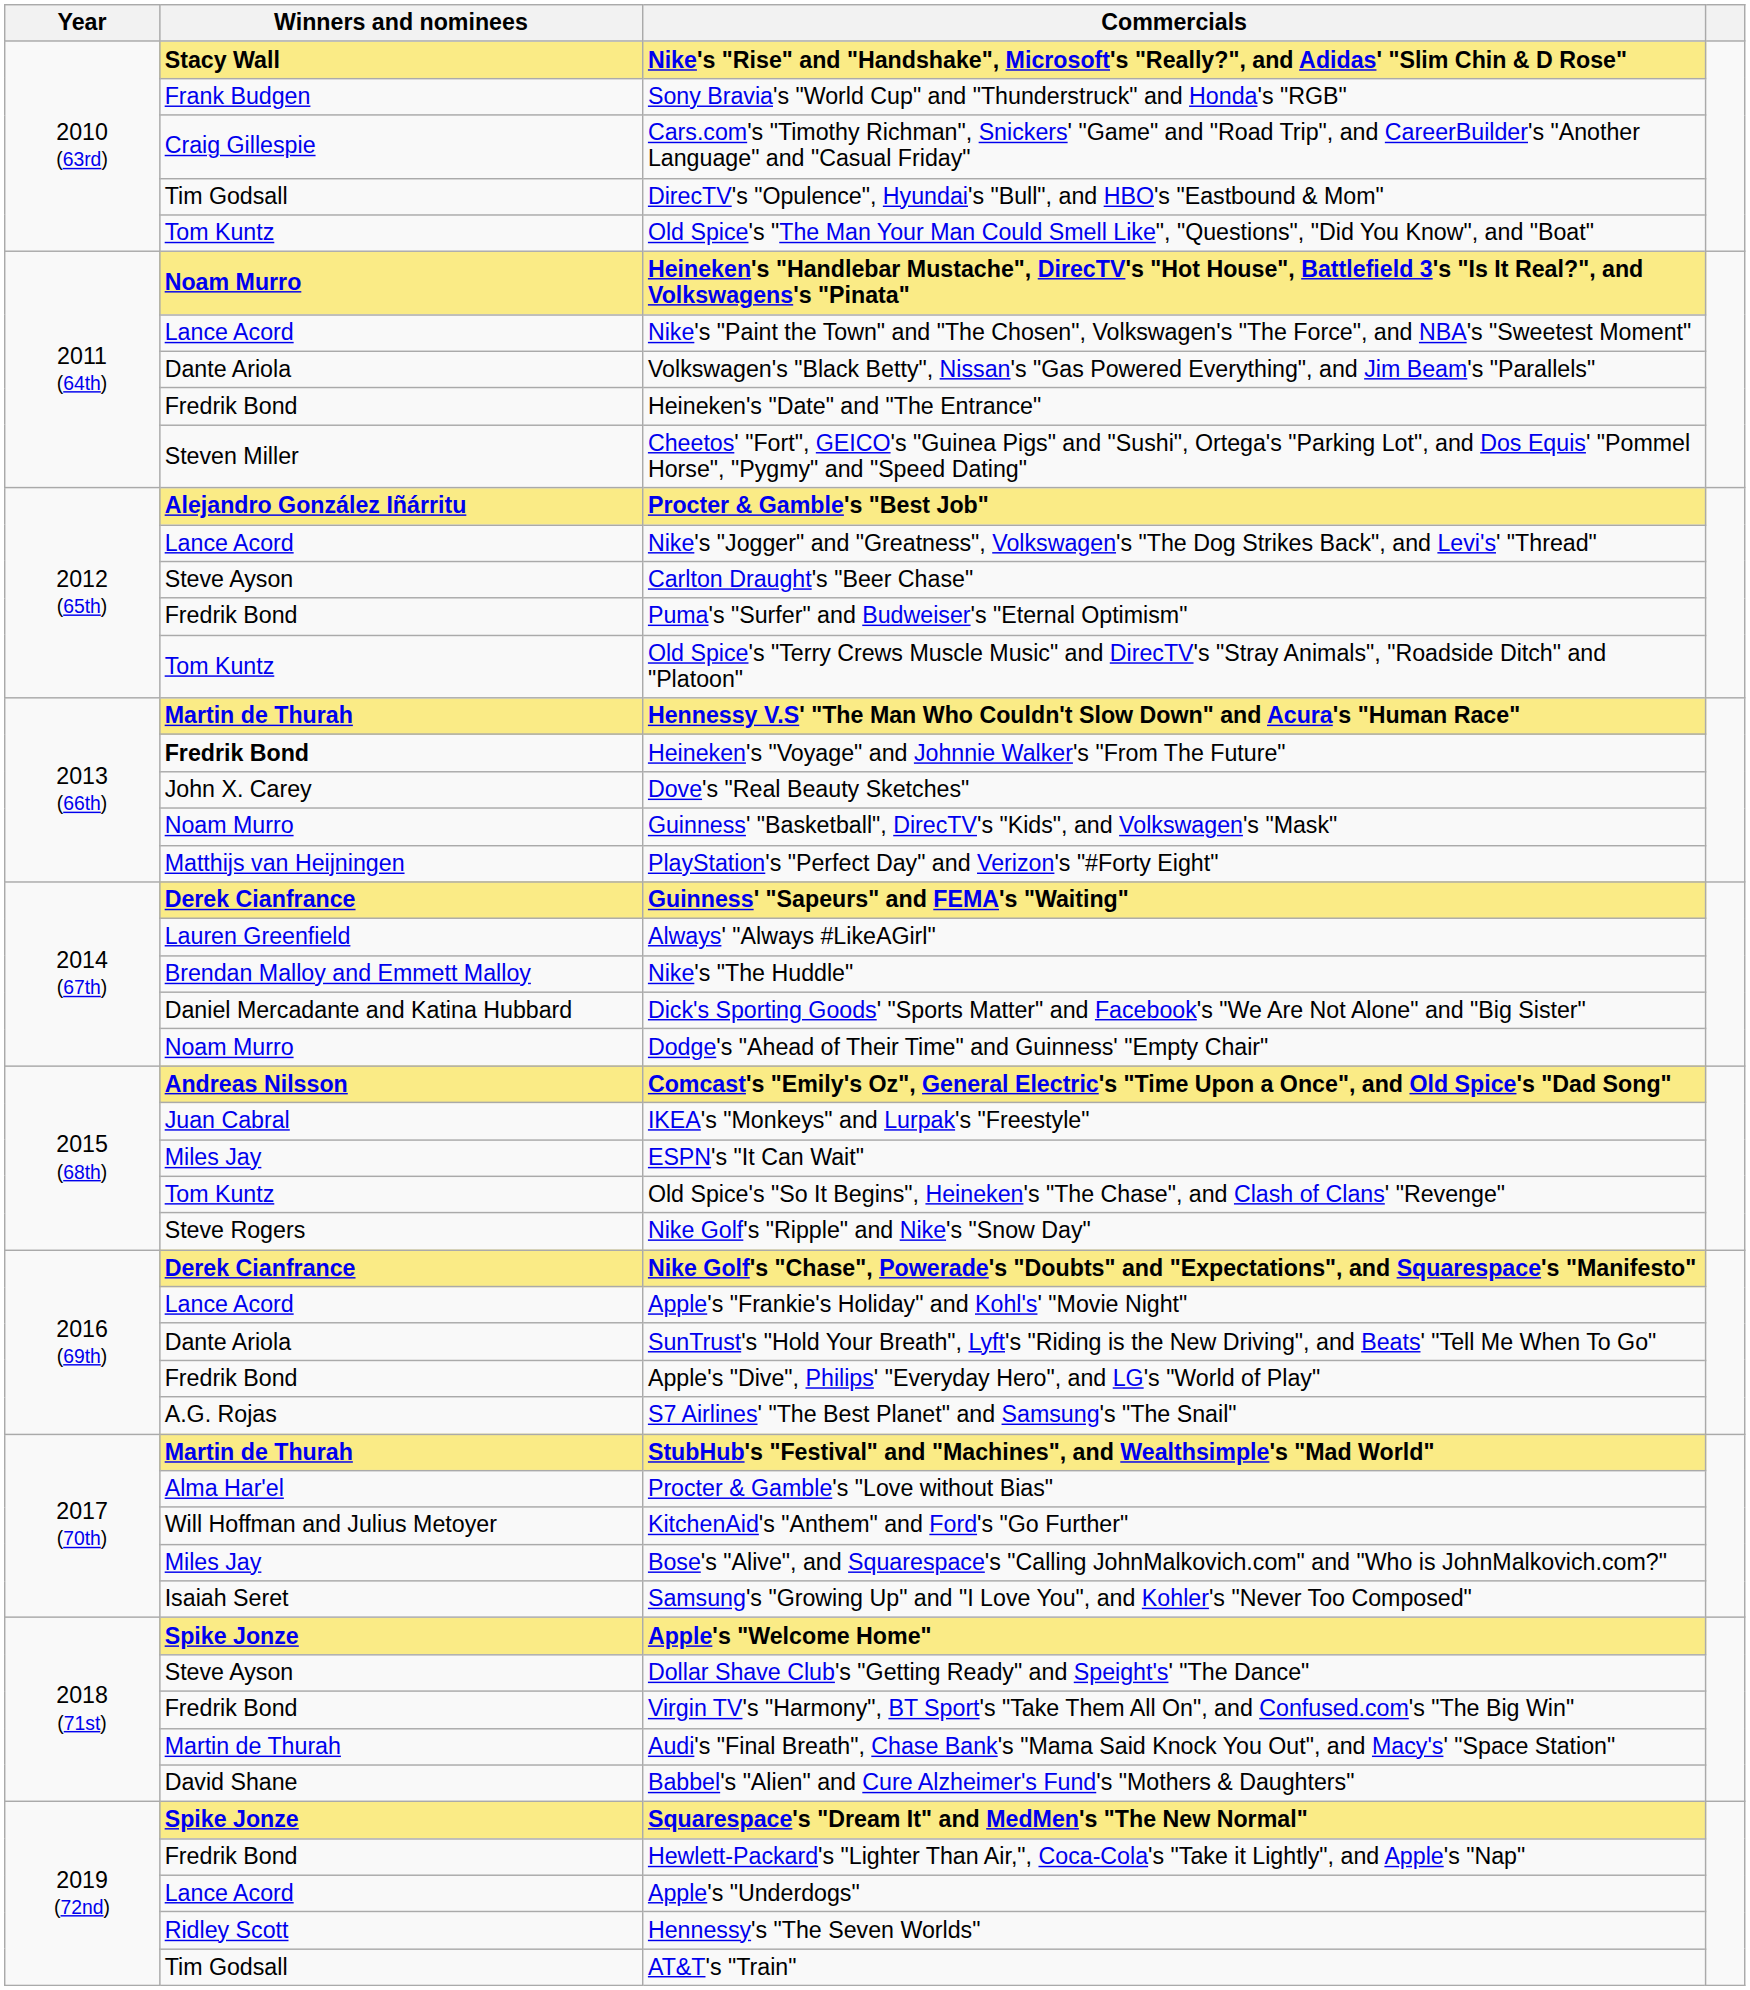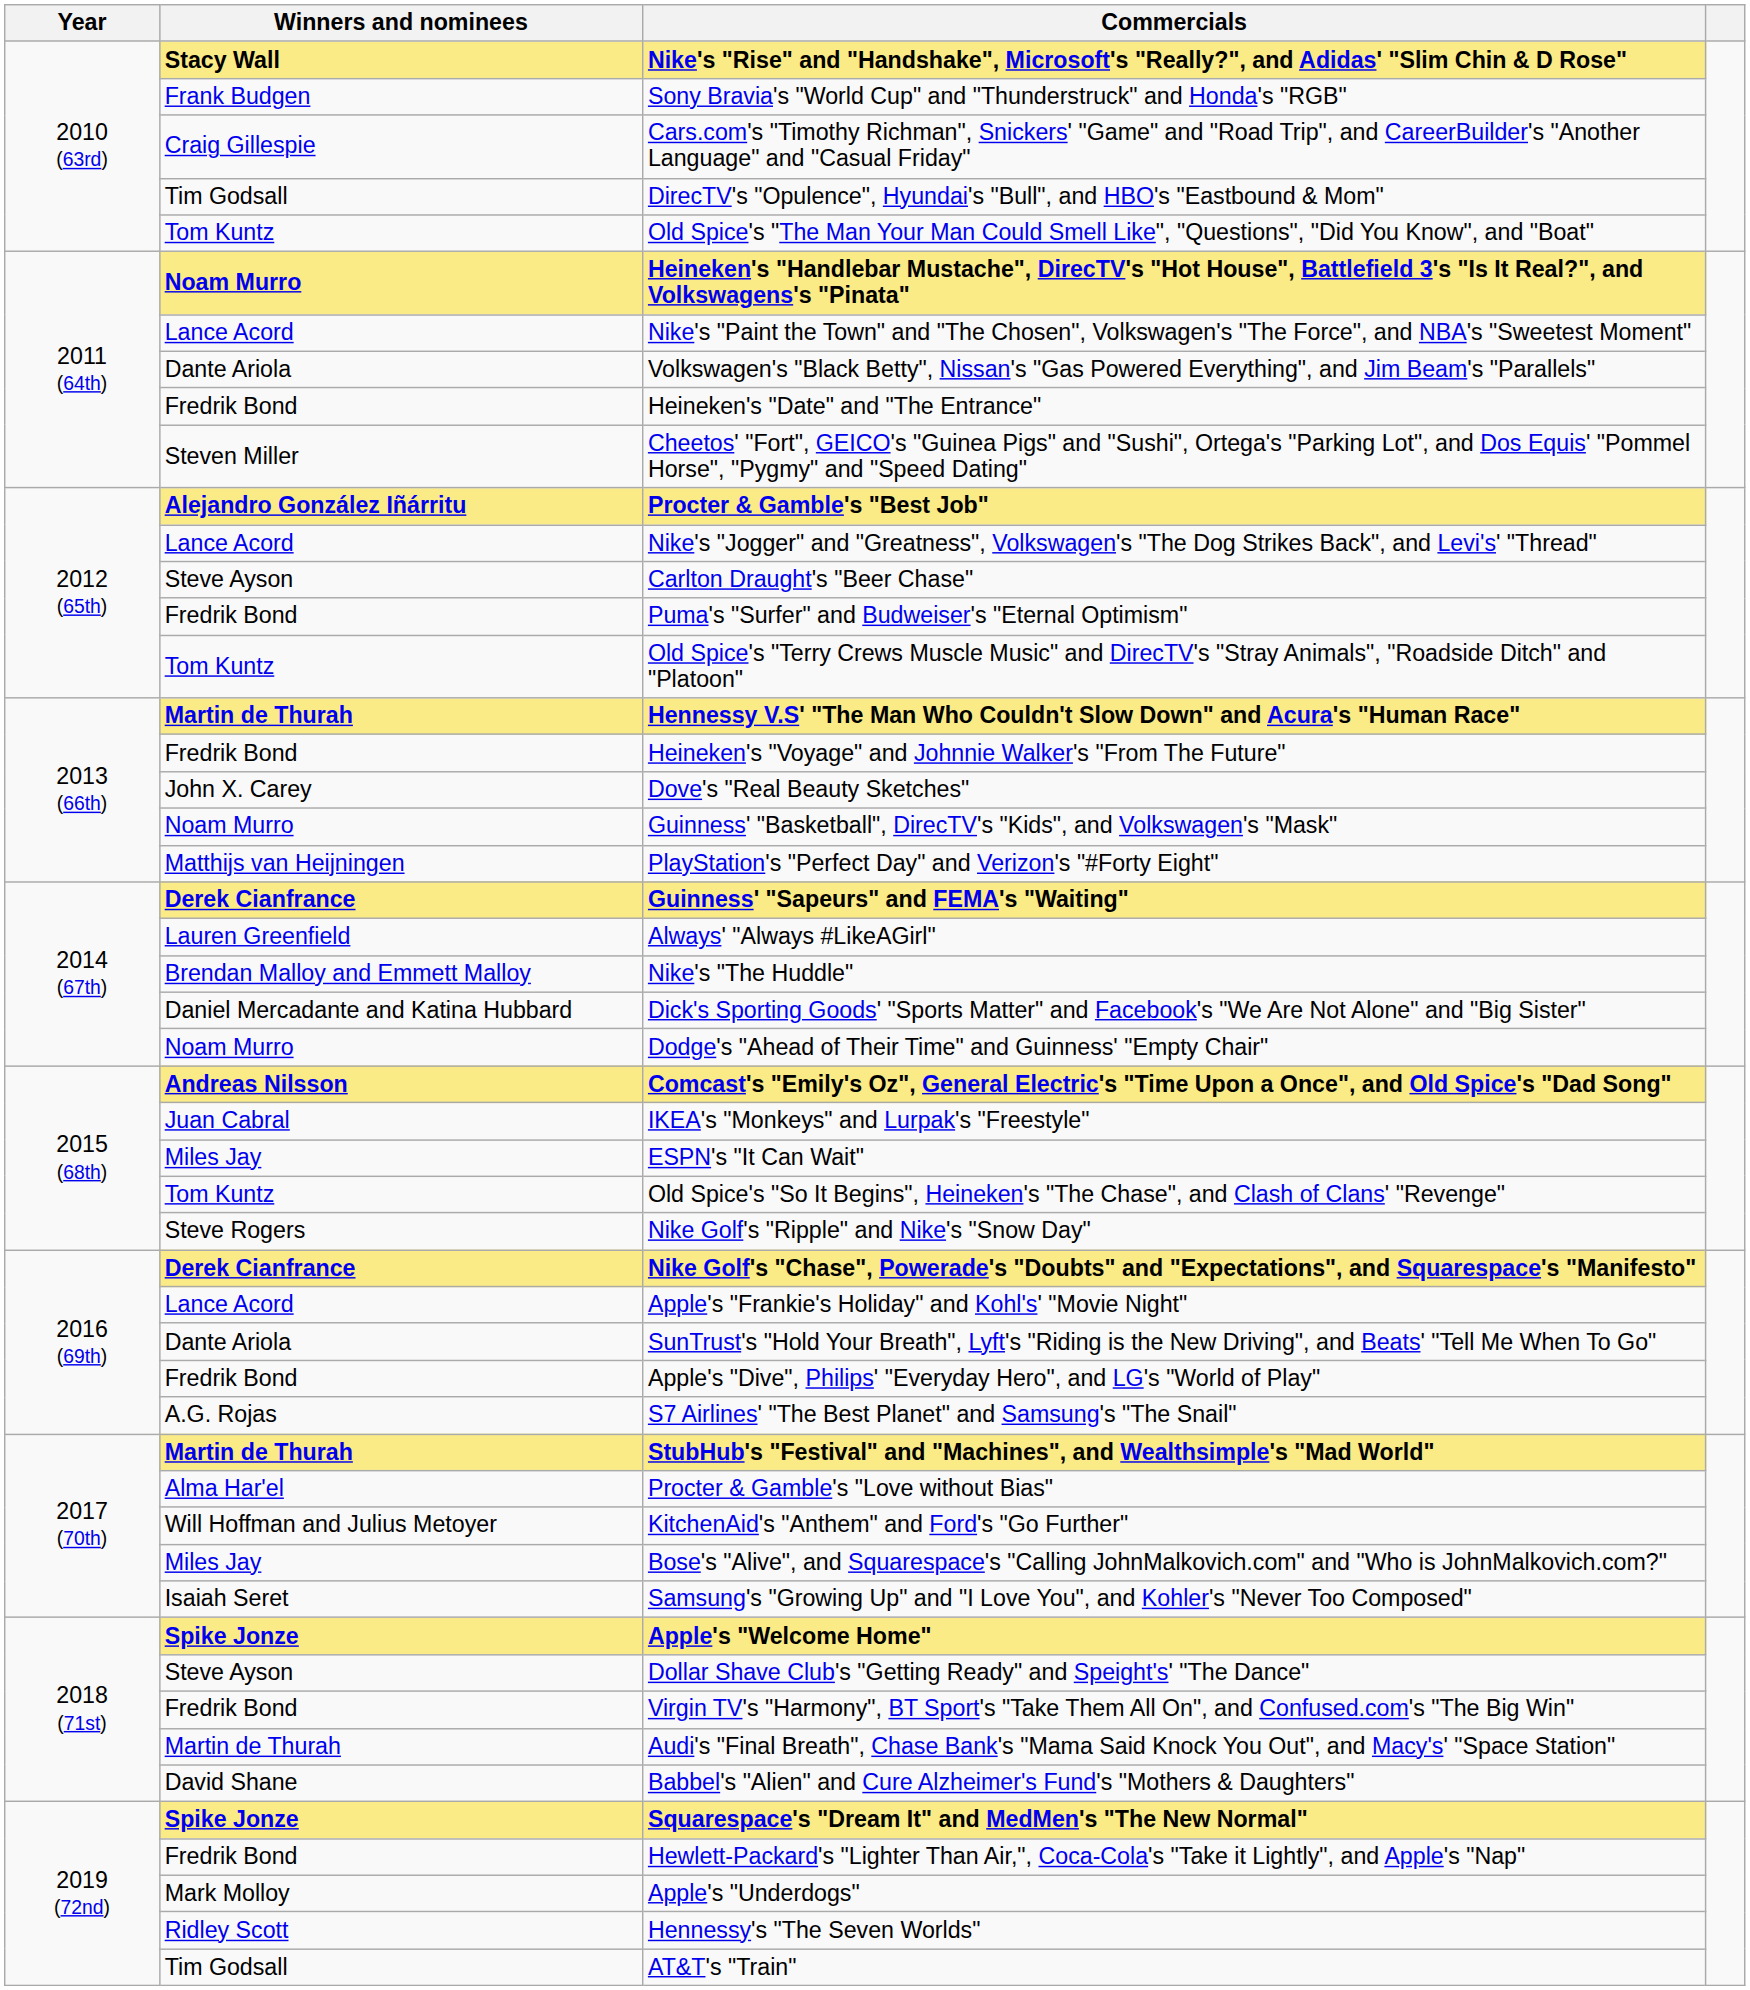 <table class="wikitable" width="95%" cellpadding="5">
 <tr>
 <th width="8%">Year</th>
 <th width="25%">Winners and nominees</th>
 <th width="55%">Commercials</th>
 <th width="2%"></th>
 </tr>
 <tr>
 <td rowspan="5" style="text-align:center;">2010<br><small>(<a href='#'>63rd</a>)</small></td>
 <td style="background:#FAEB86;"><strong>Stacy Wall</strong></td>
 <td style="background:#FAEB86;"><strong><a href='#'>Nike</a>'s "Rise" and "Handshake", <a href='#'>Microsoft</a>'s "Really?", and <a href='#'>Adidas</a>' "Slim Chin & D Rose"</strong></td>
 <td rowspan="5" style="text-align:center;"></td>
 </tr>
 <tr>
 <td><a href='#'>Frank Budgen</a></td>
 <td><a href='#'>Sony Bravia</a>'s "World Cup" and "Thunderstruck" and <a href='#'>Honda</a>'s "RGB"</td>
 </tr>
 <tr>
 <td><a href='#'>Craig Gillespie</a></td>
 <td><a href='#'>Cars.com</a>'s "Timothy Richman", <a href='#'>Snickers</a>' "Game" and "Road Trip", and <a href='#'>CareerBuilder</a>'s "Another Language" and "Casual Friday"</td>
 </tr>
 <tr>
 <td>Tim Godsall</td>
 <td><a href='#'>DirecTV</a>'s "Opulence", <a href='#'>Hyundai</a>'s "Bull", and <a href='#'>HBO</a>'s "Eastbound & Mom"</td>
 </tr>
 <tr>
 <td><a href='#'>Tom Kuntz</a></td>
 <td><a href='#'>Old Spice</a>'s "<a href='#'>The Man Your Man Could Smell Like</a>", "Questions", "Did You Know", and "Boat"</td>
 </tr>
 <tr>
 <td rowspan="5" style="text-align:center;">2011<br><small>(<a href='#'>64th</a>)</small></td>
 <td style="background:#FAEB86;"><strong><a href='#'>Noam Murro</a></strong></td>
 <td style="background:#FAEB86;"><strong><a href='#'>Heineken</a>'s "Handlebar Mustache", <a href='#'>DirecTV</a>'s "Hot House", <a href='#'>Battlefield 3</a>'s "Is It Real?", and <a href='#'>Volkswagens</a>'s "Pinata"</strong></td>
 <td rowspan="5" style="text-align:center;"></td>
 </tr>
 <tr>
 <td><a href='#'>Lance Acord</a></td>
 <td><a href='#'>Nike</a>'s "Paint the Town" and "The Chosen", Volkswagen's "The Force", and <a href='#'>NBA</a>'s "Sweetest Moment"</td>
 </tr>
 <tr>
 <td>Dante Ariola</td>
 <td>Volkswagen's "Black Betty", <a href='#'>Nissan</a>'s "Gas Powered Everything", and <a href='#'>Jim Beam</a>'s "Parallels"</td>
 </tr>
 <tr>
 <td>Fredrik Bond</td>
 <td>Heineken's "Date" and "The Entrance"</td>
 </tr>
 <tr>
 <td>Steven Miller</td>
 <td><a href='#'>Cheetos</a>' "Fort", <a href='#'>GEICO</a>'s "Guinea Pigs" and "Sushi", Ortega's "Parking Lot", and <a href='#'>Dos Equis</a>' "Pommel Horse", "Pygmy" and "Speed Dating"</td>
 </tr>
 <tr>
 <td rowspan="5" style="text-align:center;">2012<br><small>(<a href='#'>65th</a>)</small></td>
 <td style="background:#FAEB86;"><strong><a href='#'>Alejandro González Iñárritu</a></strong></td>
 <td style="background:#FAEB86;"><strong><a href='#'>Procter & Gamble</a>'s "Best Job"</strong></td>
 <td rowspan="5" style="text-align:center;"></td>
 </tr>
 <tr>
 <td><a href='#'>Lance Acord</a></td>
 <td><a href='#'>Nike</a>'s "Jogger" and "Greatness", <a href='#'>Volkswagen</a>'s "The Dog Strikes Back", and <a href='#'>Levi's</a>' "Thread"</td>
 </tr>
 <tr>
 <td>Steve Ayson</td>
 <td><a href='#'>Carlton Draught</a>'s "Beer Chase"</td>
 </tr>
 <tr>
 <td>Fredrik Bond</td>
 <td><a href='#'>Puma</a>'s "Surfer" and <a href='#'>Budweiser</a>'s "Eternal Optimism"</td>
 </tr>
 <tr>
 <td><a href='#'>Tom Kuntz</a></td>
 <td><a href='#'>Old Spice</a>'s "Terry Crews Muscle Music" and <a href='#'>DirecTV</a>'s "Stray Animals", "Roadside Ditch" and "Platoon"</td>
 </tr>
 <tr>
 <td rowspan="5" style="text-align:center;">2013<br><small>(<a href='#'>66th</a>)</small></td>
 <td style="background:#FAEB86;"><strong><a href='#'>Martin de Thurah</a></strong></td>
 <td style="background:#FAEB86;"><strong><a href='#'>Hennessy V.S</a>' "The Man Who Couldn't Slow Down" and <a href='#'>Acura</a>'s "Human Race"</strong></td>
 <td rowspan="5" style="text-align:center;"></td>
 </tr>
 <tr>
-<td><strong>Fredrik Bond</strong></td>
+<td>Fredrik Bond</td>
 <td><a href='#'>Heineken</a>'s "Voyage" and <a href='#'>Johnnie Walker</a>'s "From The Future"</td>
 </tr>
 <tr>
 <td>John X. Carey</td>
 <td><a href='#'>Dove</a>'s "Real Beauty Sketches"</td>
 </tr>
 <tr>
 <td><a href='#'>Noam Murro</a></td>
 <td><a href='#'>Guinness</a>' "Basketball", <a href='#'>DirecTV</a>'s "Kids", and <a href='#'>Volkswagen</a>'s "Mask"</td>
 </tr>
 <tr>
 <td><a href='#'>Matthijs van Heijningen</a></td>
 <td><a href='#'>PlayStation</a>'s "Perfect Day" and <a href='#'>Verizon</a>'s "#Forty Eight"</td>
 </tr>
 <tr>
 <td rowspan="5" style="text-align:center;">2014<br><small>(<a href='#'>67th</a>)</small></td>
 <td style="background:#FAEB86;"><strong><a href='#'>Derek Cianfrance</a></strong></td>
 <td style="background:#FAEB86;"><strong><a href='#'>Guinness</a>' "Sapeurs" and <a href='#'>FEMA</a>'s "Waiting"</strong></td>
 <td rowspan="5" style="text-align:center;"></td>
 </tr>
 <tr>
 <td><a href='#'>Lauren Greenfield</a></td>
 <td><a href='#'>Always</a>' "Always #LikeAGirl"</td>
 </tr>
 <tr>
 <td><a href='#'>Brendan Malloy and Emmett Malloy</a></td>
 <td><a href='#'>Nike</a>'s "The Huddle"</td>
 </tr>
 <tr>
 <td>Daniel Mercadante and Katina Hubbard</td>
 <td><a href='#'>Dick's Sporting Goods</a>' "Sports Matter" and <a href='#'>Facebook</a>'s "We Are Not Alone" and "Big Sister"</td>
 </tr>
 <tr>
 <td><a href='#'>Noam Murro</a></td>
 <td><a href='#'>Dodge</a>'s "Ahead of Their Time" and Guinness' "Empty Chair"</td>
 </tr>
 <tr>
 <td rowspan="5" style="text-align:center;">2015<br><small>(<a href='#'>68th</a>)</small></td>
 <td style="background:#FAEB86;"><strong><a href='#'>Andreas Nilsson</a></strong></td>
 <td style="background:#FAEB86;"><strong><a href='#'>Comcast</a>'s "Emily's Oz", <a href='#'>General Electric</a>'s "Time Upon a Once", and <a href='#'>Old Spice</a>'s "Dad Song"</strong></td>
 <td rowspan="5" style="text-align:center;"></td>
 </tr>
 <tr>
 <td><a href='#'>Juan Cabral</a></td>
 <td><a href='#'>IKEA</a>'s "Monkeys" and <a href='#'>Lurpak</a>'s "Freestyle"</td>
 </tr>
 <tr>
 <td><a href='#'>Miles Jay</a></td>
 <td><a href='#'>ESPN</a>'s "It Can Wait"</td>
 </tr>
 <tr>
 <td><a href='#'>Tom Kuntz</a></td>
 <td>Old Spice's "So It Begins", <a href='#'>Heineken</a>'s "The Chase", and <a href='#'>Clash of Clans</a>' "Revenge"</td>
 </tr>
 <tr>
 <td>Steve Rogers</td>
 <td><a href='#'>Nike Golf</a>'s "Ripple" and <a href='#'>Nike</a>'s "Snow Day"</td>
 </tr>
 <tr>
 <td rowspan="5" style="text-align:center;">2016<br><small>(<a href='#'>69th</a>)</small></td>
 <td style="background:#FAEB86;"><strong><a href='#'>Derek Cianfrance</a></strong></td>
 <td style="background:#FAEB86;"><strong><a href='#'>Nike Golf</a>'s "Chase", <a href='#'>Powerade</a>'s "Doubts" and "Expectations", and <a href='#'>Squarespace</a>'s "Manifesto"</strong></td>
 <td rowspan="5" style="text-align:center;"></td>
 </tr>
 <tr>
 <td><a href='#'>Lance Acord</a></td>
 <td><a href='#'>Apple</a>'s "Frankie's Holiday" and <a href='#'>Kohl's</a>' "Movie Night"</td>
 </tr>
 <tr>
 <td>Dante Ariola</td>
 <td><a href='#'>SunTrust</a>'s "Hold Your Breath", <a href='#'>Lyft</a>'s "Riding is the New Driving", and <a href='#'>Beats</a>' "Tell Me When To Go"</td>
 </tr>
 <tr>
 <td>Fredrik Bond</td>
 <td>Apple's "Dive", <a href='#'>Philips</a>' "Everyday Hero", and <a href='#'>LG</a>'s "World of Play"</td>
 </tr>
 <tr>
 <td>A.G. Rojas</td>
 <td><a href='#'>S7 Airlines</a>' "The Best Planet" and <a href='#'>Samsung</a>'s "The Snail"</td>
 </tr>
 <tr>
 <td rowspan="5" style="text-align:center;">2017<br><small>(<a href='#'>70th</a>)</small></td>
 <td style="background:#FAEB86;"><strong><a href='#'>Martin de Thurah</a></strong></td>
 <td style="background:#FAEB86;"><strong><a href='#'>StubHub</a>'s "Festival" and "Machines", and <a href='#'>Wealthsimple</a>'s "Mad World"</strong></td>
 <td rowspan="5" style="text-align:center;"></td>
 </tr>
 <tr>
 <td><a href='#'>Alma Har'el</a></td>
 <td><a href='#'>Procter & Gamble</a>'s "Love without Bias"</td>
 </tr>
 <tr>
 <td>Will Hoffman and Julius Metoyer</td>
 <td><a href='#'>KitchenAid</a>'s "Anthem" and <a href='#'>Ford</a>'s "Go Further"</td>
 </tr>
 <tr>
 <td><a href='#'>Miles Jay</a></td>
 <td><a href='#'>Bose</a>'s "Alive", and <a href='#'>Squarespace</a>'s "Calling JohnMalkovich.com" and "Who is JohnMalkovich.com?"</td>
 </tr>
 <tr>
 <td>Isaiah Seret</td>
 <td><a href='#'>Samsung</a>'s "Growing Up" and "I Love You", and <a href='#'>Kohler</a>'s "Never Too Composed"</td>
 </tr>
 <tr>
 <td rowspan="5" style="text-align:center;">2018<br><small>(<a href='#'>71st</a>)</small></td>
 <td style="background:#FAEB86;"><strong><a href='#'>Spike Jonze</a></strong></td>
 <td style="background:#FAEB86;"><strong><a href='#'>Apple</a>'s "Welcome Home"</strong></td>
 <td rowspan="5" style="text-align:center;"></td>
 </tr>
 <tr>
 <td>Steve Ayson</td>
 <td><a href='#'>Dollar Shave Club</a>'s "Getting Ready" and <a href='#'>Speight's</a>' "The Dance"</td>
 </tr>
 <tr>
 <td>Fredrik Bond</td>
 <td><a href='#'>Virgin TV</a>'s "Harmony", <a href='#'>BT Sport</a>'s "Take Them All On", and <a href='#'>Confused.com</a>'s "The Big Win"</td>
 </tr>
 <tr>
 <td><a href='#'>Martin de Thurah</a></td>
 <td><a href='#'>Audi</a>'s "Final Breath", <a href='#'>Chase Bank</a>'s "Mama Said Knock You Out", and <a href='#'>Macy's</a>' "Space Station"</td>
 </tr>
 <tr>
 <td>David Shane</td>
 <td><a href='#'>Babbel</a>'s "Alien" and <a href='#'>Cure Alzheimer's Fund</a>'s "Mothers & Daughters"</td>
 </tr>
 <tr>
 <td rowspan="5" style="text-align:center;">2019<br><small>(<a href='#'>72nd</a>)</small></td>
 <td style="background:#FAEB86;"><strong><a href='#'>Spike Jonze</a></strong></td>
 <td style="background:#FAEB86;"><strong><a href='#'>Squarespace</a>'s "Dream It" and <a href='#'>MedMen</a>'s "The New Normal"</strong></td>
 <td rowspan="5" style="text-align:center;"></td>
 </tr>
 <tr>
 <td>Fredrik Bond</td>
 <td><a href='#'>Hewlett-Packard</a>'s "Lighter Than Air,", <a href='#'>Coca-Cola</a>'s "Take it Lightly", and <a href='#'>Apple</a>'s "Nap"</td>
 </tr>
 <tr>
-<td><a href='#'>Lance Acord</a></td>
+<td>Mark Molloy</td>
 <td><a href='#'>Apple</a>'s "Underdogs"</td>
 </tr>
 <tr>
 <td><a href='#'>Ridley Scott</a></td>
 <td><a href='#'>Hennessy</a>'s "The Seven Worlds"</td>
 </tr>
 <tr>
 <td>Tim Godsall</td>
 <td><a href='#'>AT&T</a>'s "Train"</td>
 </tr>
 </table>
